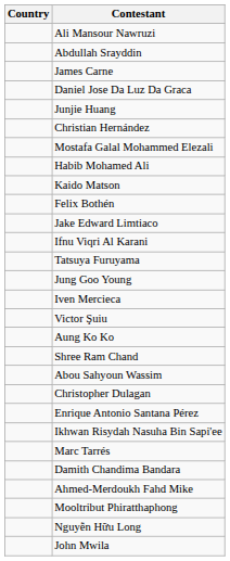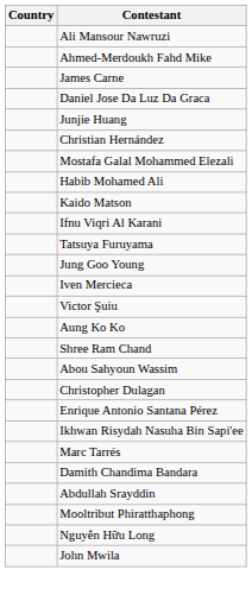 <table class="wikitable sortable" style="margin:0 1em 0 0; font-size:85%;">
 <tr>
 <th>Country</th>
 <th>Contestant</th>
 </tr>
 <tr>
 <td></td>
 <td>Ali Mansour Nawruzi</td>
 </tr>
 <tr>
 <td></td>
-<td>Abdullah Srayddin</td>
+<td>Ahmed-Merdoukh Fahd Mike</td>
 </tr>
 <tr>
 <td></td>
 <td>James Carne</td>
 </tr>
 <tr>
 <td></td>
 <td>Daniel Jose Da Luz Da Graca</td>
 </tr>
 <tr>
 <td></td>
 <td>Junjie Huang</td>
 </tr>
 <tr>
 <td></td>
 <td>Christian Hernández</td>
 </tr>
 <tr>
 <td></td>
 <td>Mostafa Galal Mohammed Elezali</td>
 </tr>
 <tr>
 <td></td>
 <td>Habib Mohamed Ali</td>
 </tr>
 <tr>
 <td></td>
 <td>Kaido Matson</td>
-</tr>
-<tr>
-<td></td>
-<td>Felix Bothén</td>
-</tr>
-<tr>
-<td></td>
-<td>Jake Edward Limtiaco</td>
 </tr>
 <tr>
 <td></td>
 <td>Ifnu Viqri Al Karani</td>
 </tr>
 <tr>
 <td></td>
 <td>Tatsuya Furuyama</td>
 </tr>
 <tr>
 <td></td>
 <td>Jung Goo Young</td>
 </tr>
 <tr>
 <td></td>
 <td>Iven Mercieca</td>
 </tr>
 <tr>
 <td></td>
 <td>Victor Şuiu</td>
 </tr>
 <tr>
 <td></td>
 <td>Aung Ko Ko</td>
 </tr>
 <tr>
 <td></td>
 <td>Shree Ram Chand</td>
 </tr>
 <tr>
 <td></td>
 <td>Abou Sahyoun Wassim</td>
 </tr>
 <tr>
 <td></td>
 <td>Christopher Dulagan</td>
 </tr>
 <tr>
 <td></td>
 <td>Enrique Antonio Santana Pérez</td>
 </tr>
 <tr>
 <td></td>
 <td>Ikhwan Risydah Nasuha Bin Sapi'ee</td>
 </tr>
 <tr>
 <td></td>
 <td>Marc Tarrés</td>
 </tr>
 <tr>
 <td></td>
 <td>Damith Chandima Bandara</td>
 </tr>
 <tr>
 <td></td>
-<td>Ahmed-Merdoukh Fahd Mike</td>
+<td>Abdullah Srayddin</td>
 </tr>
 <tr>
 <td></td>
 <td>Mooltribut Phiratthaphong</td>
 </tr>
 <tr>
 <td></td>
 <td>Nguyễn Hữu Long</td>
 </tr>
 <tr>
 <td></td>
 <td>John Mwila</td>
 </tr>
 </table>
